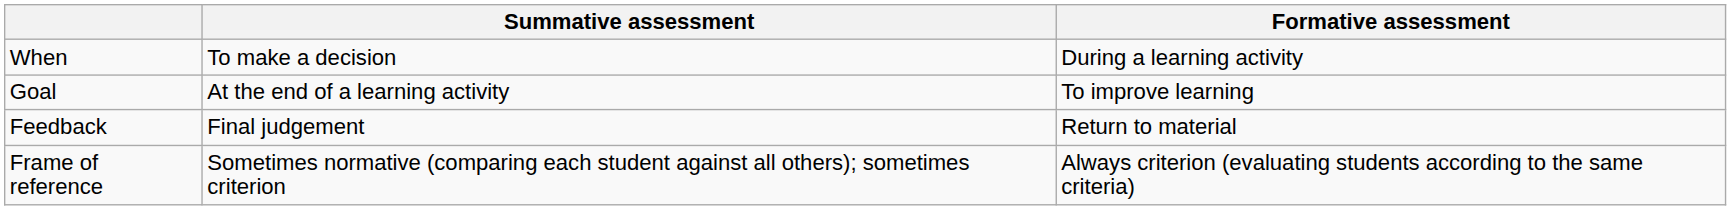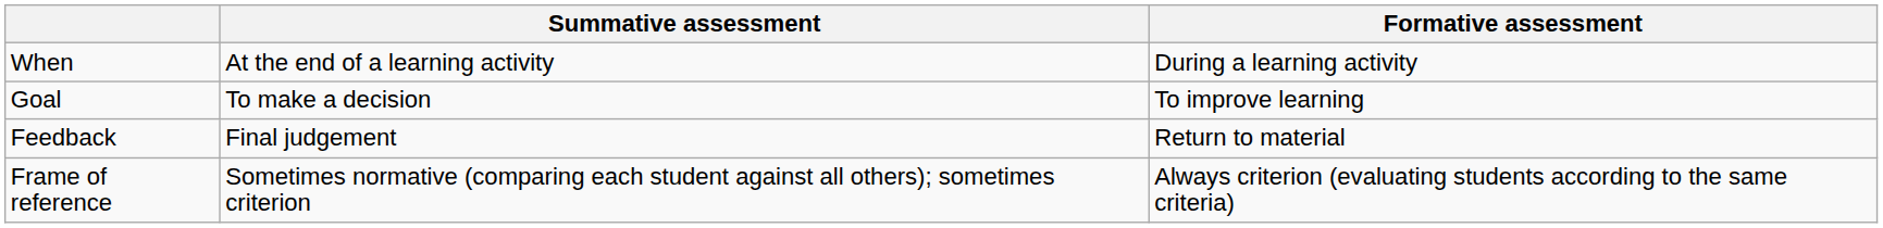 <table class="wikitable">
 <tr>
 <th></th>
 <th>Summative assessment</th>
 <th>Formative assessment</th>
 </tr>
 <tr>
 <td>When</td>
-<td>To make a decision</td>
+<td>At the end of a learning activity</td>
 <td>During a learning activity</td>
 </tr>
 <tr>
 <td>Goal</td>
-<td>At the end of a learning activity</td>
+<td>To make a decision</td>
 <td>To improve learning</td>
 </tr>
 <tr>
 <td>Feedback</td>
 <td>Final judgement</td>
 <td>Return to material</td>
 </tr>
 <tr>
 <td>Frame of reference</td>
 <td>Sometimes normative (comparing each student against all others); sometimes criterion</td>
 <td>Always criterion (evaluating students according to the same criteria)</td>
 </tr>
 </table>
